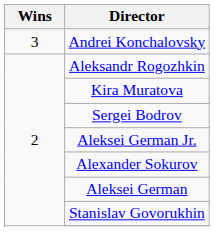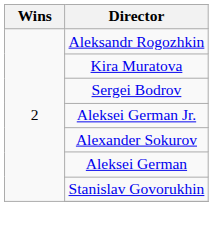 <table class="wikitable" style="text-align:center;">
 <tr>
 <th scope="col" width="55">Wins</th>
 <th scope="col" align="center">Director</th>
-</tr>
-<tr>
-<td rowspan=1 style="text-align:center;">3</td>
-<td><a href='#'>Andrei Konchalovsky</a></td>
 </tr>
 <tr>
 <td rowspan=8 style="text-align:center;">2</td>
 <td><a href='#'>Aleksandr Rogozhkin</a></td>
 </tr>
 <tr>
 <td><a href='#'>Kira Muratova</a></td>
 </tr>
 <tr>
 <td><a href='#'>Sergei Bodrov</a></td>
 </tr>
 <tr>
 <td><a href='#'>Aleksei German Jr.</a></td>
 </tr>
 <tr>
 <td><a href='#'>Alexander Sokurov</a></td>
 </tr>
 <tr>
 <td><a href='#'>Aleksei German</a></td>
 </tr>
 <tr>
 <td><a href='#'>Stanislav Govorukhin</a></td>
 </tr>
 <tr>
 </tr>
 </table>
